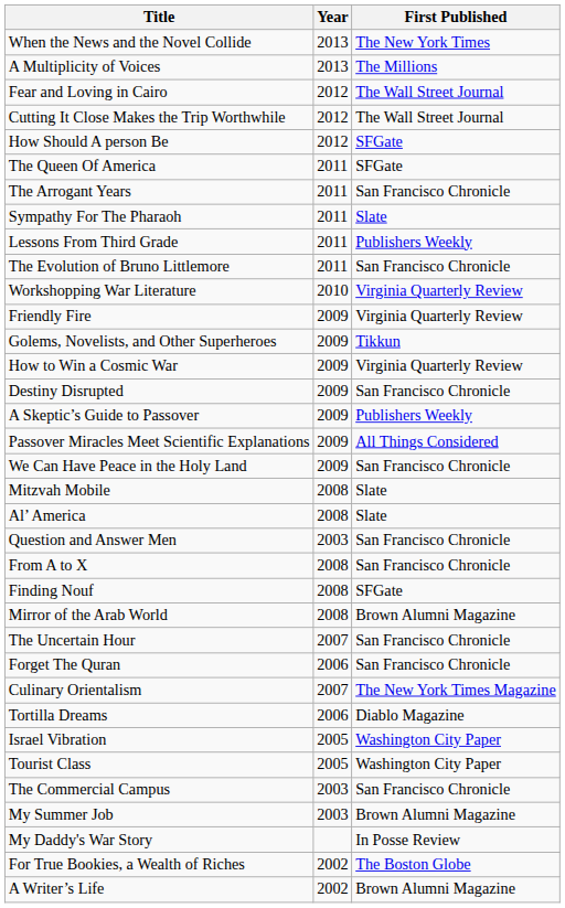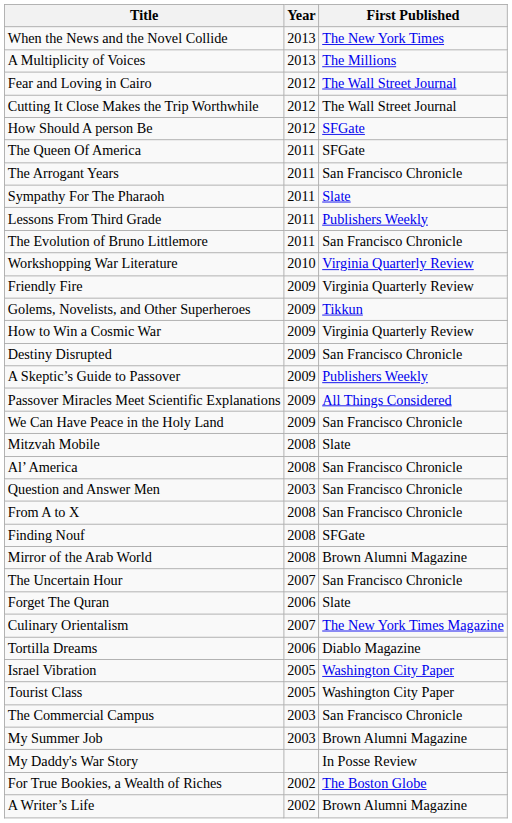 <table class="wikitable sortable">
 <tr>
 <th>Title</th>
 <th>Year</th>
 <th>First Published</th>
 </tr>
 <tr>
 <td>When the News and the Novel Collide</td>
 <td>2013</td>
 <td><a href='#'>The New York Times</a></td>
 </tr>
 <tr>
 <td>A Multiplicity of Voices</td>
 <td>2013</td>
 <td><a href='#'>The Millions</a></td>
 </tr>
 <tr>
 <td>Fear and Loving in Cairo</td>
 <td>2012</td>
 <td><a href='#'>The Wall Street Journal</a></td>
 </tr>
 <tr>
 <td>Cutting It Close Makes the Trip Worthwhile</td>
 <td>2012</td>
 <td>The Wall Street Journal</td>
 </tr>
 <tr>
 <td>How Should A person Be</td>
 <td>2012</td>
 <td><a href='#'>SFGate</a></td>
 </tr>
 <tr>
 <td>The Queen Of America</td>
 <td>2011</td>
 <td>SFGate</td>
 </tr>
 <tr>
 <td>The Arrogant Years</td>
 <td>2011</td>
 <td>San Francisco Chronicle</td>
 </tr>
 <tr>
 <td>Sympathy For The Pharaoh</td>
 <td>2011</td>
 <td><a href='#'>Slate</a></td>
 </tr>
 <tr>
 <td>Lessons From Third Grade</td>
 <td>2011</td>
 <td><a href='#'>Publishers Weekly</a></td>
 </tr>
 <tr>
 <td>The Evolution of Bruno Littlemore</td>
 <td>2011</td>
 <td>San Francisco Chronicle</td>
 </tr>
 <tr>
 <td>Workshopping War Literature</td>
 <td>2010</td>
 <td><a href='#'>Virginia Quarterly Review</a></td>
 </tr>
 <tr>
 <td>Friendly Fire</td>
 <td>2009</td>
 <td>Virginia Quarterly Review</td>
 </tr>
 <tr>
 <td>Golems, Novelists, and Other Superheroes</td>
 <td>2009</td>
 <td><a href='#'>Tikkun</a></td>
 </tr>
 <tr>
 <td>How to Win a Cosmic War</td>
 <td>2009</td>
 <td>Virginia Quarterly Review</td>
 </tr>
 <tr>
 <td>Destiny Disrupted</td>
 <td>2009</td>
 <td>San Francisco Chronicle</td>
 </tr>
 <tr>
 <td>A Skeptic’s Guide to Passover</td>
 <td>2009</td>
 <td><a href='#'>Publishers Weekly</a></td>
 </tr>
 <tr>
 <td>Passover Miracles Meet Scientific Explanations</td>
 <td>2009</td>
 <td><a href='#'>All Things Considered</a></td>
 </tr>
 <tr>
 <td>We Can Have Peace in the Holy Land</td>
 <td>2009</td>
 <td>San Francisco Chronicle</td>
 </tr>
 <tr>
 <td>Mitzvah Mobile</td>
 <td>2008</td>
 <td>Slate</td>
 </tr>
 <tr>
 <td>Al’ America</td>
 <td>2008</td>
-<td>Slate</td>
+<td>San Francisco Chronicle</td>
 </tr>
 <tr>
 <td>Question and Answer Men</td>
 <td>2003</td>
 <td>San Francisco Chronicle</td>
 </tr>
 <tr>
 <td>From A to X</td>
 <td>2008</td>
 <td>San Francisco Chronicle</td>
 </tr>
 <tr>
 <td>Finding Nouf</td>
 <td>2008</td>
 <td>SFGate</td>
 </tr>
 <tr>
 <td>Mirror of the Arab World</td>
 <td>2008</td>
 <td>Brown Alumni Magazine</td>
 </tr>
 <tr>
 <td>The Uncertain Hour</td>
 <td>2007</td>
 <td>San Francisco Chronicle</td>
 </tr>
 <tr>
 <td>Forget The Quran</td>
 <td>2006</td>
-<td>San Francisco Chronicle</td>
+<td>Slate</td>
 </tr>
 <tr>
 <td>Culinary Orientalism</td>
 <td>2007</td>
 <td><a href='#'>The New York Times Magazine</a></td>
 </tr>
 <tr>
 <td>Tortilla Dreams</td>
 <td>2006</td>
 <td>Diablo Magazine</td>
 </tr>
 <tr>
 <td>Israel Vibration</td>
 <td>2005</td>
 <td><a href='#'>Washington City Paper</a></td>
 </tr>
 <tr>
 <td>Tourist Class</td>
 <td>2005</td>
 <td>Washington City Paper</td>
 </tr>
 <tr>
 <td>The Commercial Campus</td>
 <td>2003</td>
 <td>San Francisco Chronicle</td>
 </tr>
 <tr>
 <td>My Summer Job</td>
 <td>2003</td>
 <td>Brown Alumni Magazine</td>
 </tr>
 <tr>
 <td>My Daddy's War Story</td>
 <td></td>
 <td>In Posse Review</td>
 </tr>
 <tr>
 <td>For True Bookies, a Wealth of Riches</td>
 <td>2002</td>
 <td><a href='#'>The Boston Globe</a></td>
 </tr>
 <tr>
 <td>A Writer’s Life</td>
 <td>2002</td>
 <td>Brown Alumni Magazine</td>
 </tr>
 </table>
